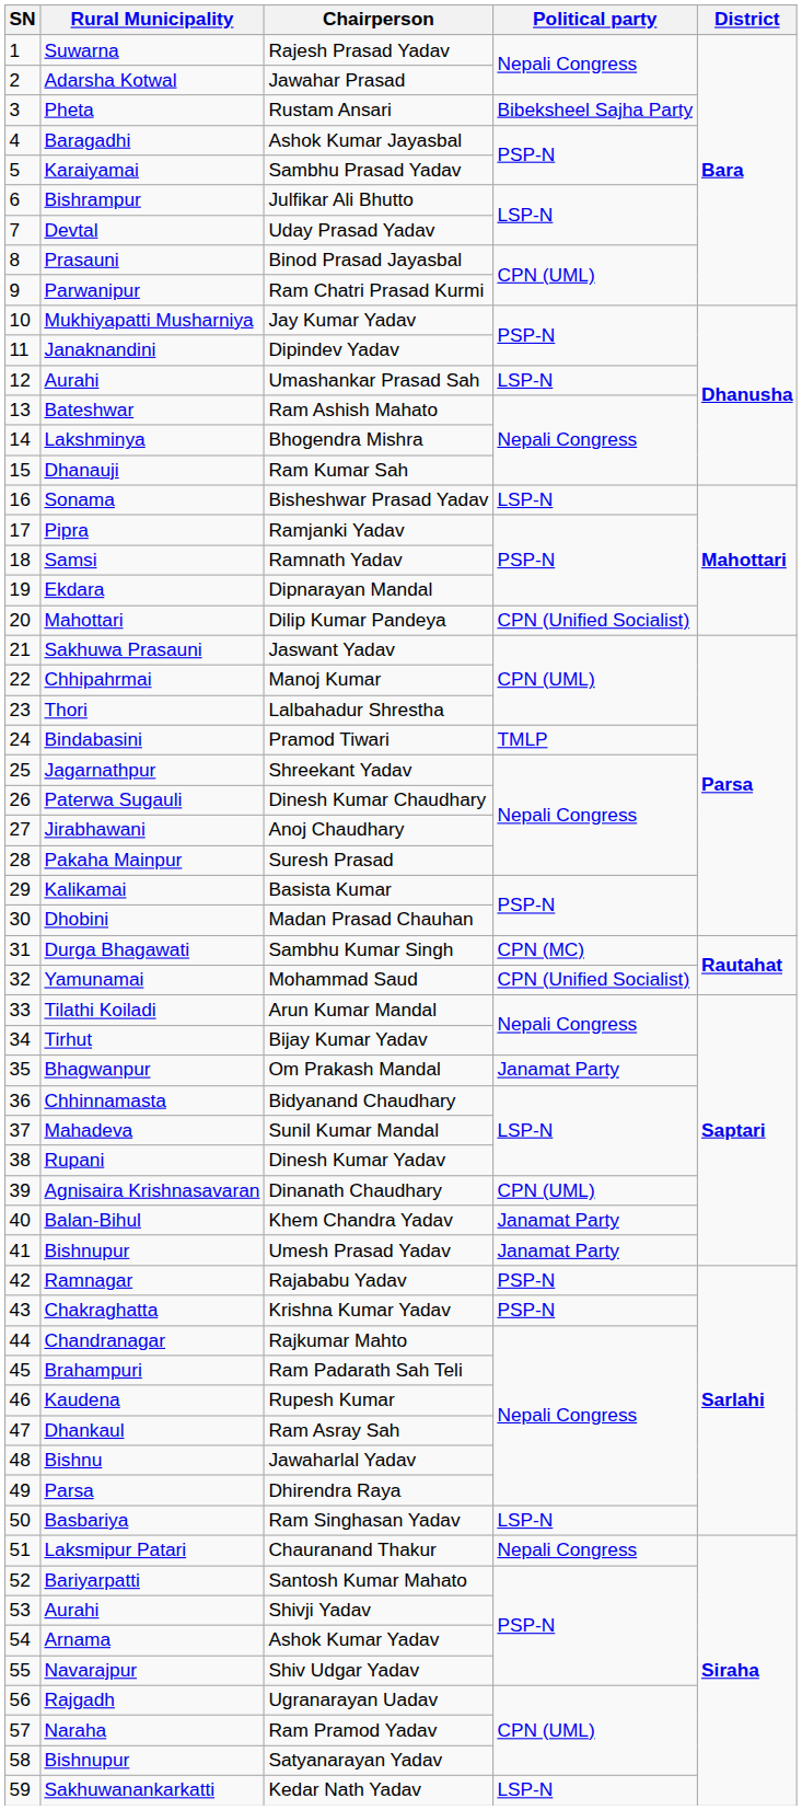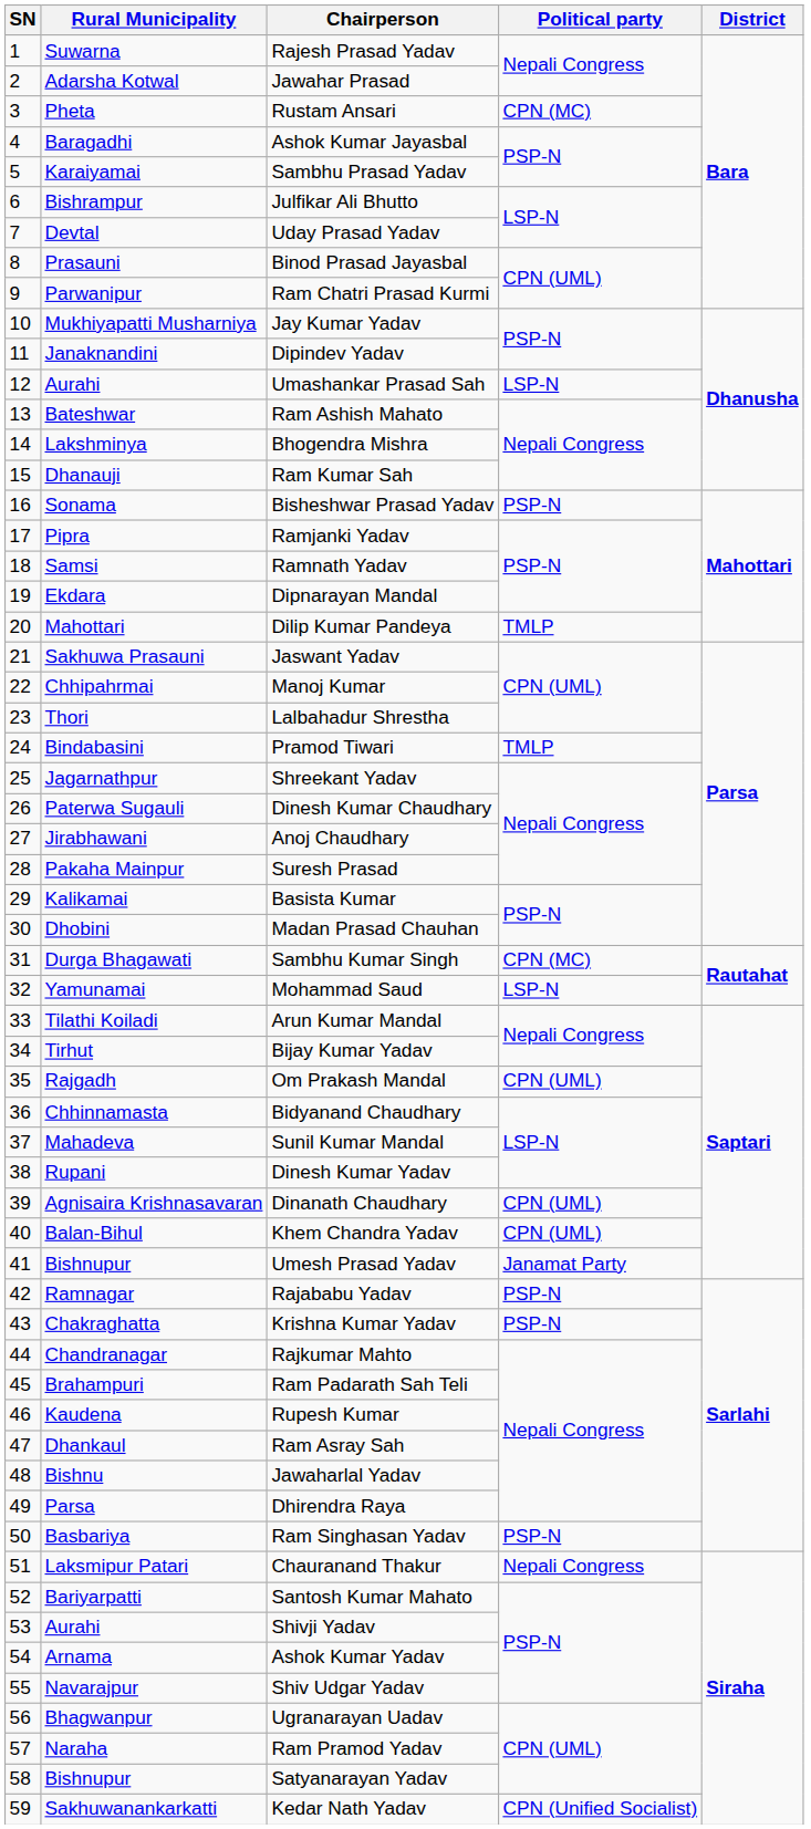 <table class="wikitable sortable">
 <tr>
 <th>SN</th>
 <th><a href='#'>Rural Municipality</a></th>
 <th>Chairperson</th>
 <th><a href='#'>Political party</a></th>
 <th><a href='#'>District</a></th>
 </tr>
 <tr>
 <td>1</td>
 <td><a href='#'>Suwarna</a></td>
 <td>Rajesh Prasad Yadav</td>
 <td rowspan="2"><a href='#'>Nepali Congress</a></td>
 <td rowspan="9"><a href='#'><strong>Bara</strong></a></td>
 </tr>
 <tr>
 <td>2</td>
 <td><a href='#'>Adarsha Kotwal</a></td>
 <td>Jawahar Prasad</td>
 </tr>
 <tr>
 <td>3</td>
 <td><a href='#'>Pheta</a></td>
 <td>Rustam Ansari</td>
-<td><a href='#'>Bibeksheel Sajha Party</a></td>
+<td><a href='#'>CPN (MC)</a></td>
 </tr>
 <tr>
 <td>4</td>
 <td><a href='#'>Baragadhi</a></td>
 <td>Ashok Kumar Jayasbal</td>
 <td rowspan="2"><a href='#'>PSP-N</a></td>
 </tr>
 <tr>
 <td>5</td>
 <td><a href='#'>Karaiyamai</a></td>
 <td>Sambhu Prasad Yadav</td>
 </tr>
 <tr>
 <td>6</td>
 <td><a href='#'>Bishrampur</a></td>
 <td>Julfikar Ali Bhutto</td>
 <td rowspan="2"><a href='#'>LSP-N</a></td>
 </tr>
 <tr>
 <td>7</td>
 <td><a href='#'>Devtal</a></td>
 <td>Uday Prasad Yadav</td>
 </tr>
 <tr>
 <td>8</td>
 <td><a href='#'>Prasauni</a></td>
 <td>Binod Prasad Jayasbal</td>
 <td rowspan="2"><a href='#'>CPN (UML)</a></td>
 </tr>
 <tr>
 <td>9</td>
 <td><a href='#'>Parwanipur</a></td>
 <td>Ram Chatri Prasad Kurmi</td>
 </tr>
 <tr>
 <td>10</td>
 <td><a href='#'>Mukhiyapatti Musharniya</a></td>
 <td>Jay Kumar Yadav</td>
 <td rowspan="2"><a href='#'>PSP-N</a></td>
 <td rowspan="6"><strong><a href='#'>Dhanusha</a></strong></td>
 </tr>
 <tr>
 <td>11</td>
 <td><a href='#'>Janaknandini</a></td>
 <td>Dipindev Yadav</td>
 </tr>
 <tr>
 <td>12</td>
 <td><a href='#'>Aurahi</a></td>
 <td>Umashankar Prasad Sah</td>
 <td><a href='#'>LSP-N</a></td>
 </tr>
 <tr>
 <td>13</td>
 <td><a href='#'>Bateshwar</a></td>
 <td>Ram Ashish Mahato</td>
 <td rowspan="3"><a href='#'>Nepali Congress</a></td>
 </tr>
 <tr>
 <td>14</td>
 <td><a href='#'>Lakshminya</a></td>
 <td>Bhogendra Mishra</td>
 </tr>
 <tr>
 <td>15</td>
 <td><a href='#'>Dhanauji</a></td>
 <td>Ram Kumar Sah</td>
 </tr>
 <tr>
 <td>16</td>
 <td><a href='#'>Sonama</a></td>
 <td>Bisheshwar Prasad Yadav</td>
-<td><a href='#'>LSP-N</a></td>
+<td><a href='#'>PSP-N</a></td>
 <td rowspan="5"><a href='#'><strong>Mahottari</strong></a></td>
 </tr>
 <tr>
 <td>17</td>
 <td><a href='#'>Pipra</a></td>
 <td>Ramjanki Yadav</td>
 <td rowspan="3"><a href='#'>PSP-N</a></td>
 </tr>
 <tr>
 <td>18</td>
 <td><a href='#'>Samsi</a></td>
 <td>Ramnath Yadav</td>
 </tr>
 <tr>
 <td>19</td>
 <td><a href='#'>Ekdara</a></td>
 <td>Dipnarayan Mandal</td>
 </tr>
 <tr>
 <td>20</td>
 <td><a href='#'>Mahottari</a></td>
 <td>Dilip Kumar Pandeya</td>
-<td><a href='#'>CPN (Unified Socialist)</a></td>
+<td><a href='#'>TMLP</a></td>
 </tr>
 <tr>
 <td>21</td>
 <td><a href='#'>Sakhuwa Prasauni</a></td>
 <td>Jaswant Yadav</td>
 <td rowspan="3"><a href='#'>CPN (UML)</a></td>
 <td rowspan="10"><a href='#'><strong>Parsa</strong></a></td>
 </tr>
 <tr>
 <td>22</td>
 <td><a href='#'>Chhipahrmai</a></td>
 <td>Manoj Kumar</td>
 </tr>
 <tr>
 <td>23</td>
 <td><a href='#'>Thori</a></td>
 <td>Lalbahadur Shrestha</td>
 </tr>
 <tr>
 <td>24</td>
 <td><a href='#'>Bindabasini</a></td>
 <td>Pramod Tiwari</td>
 <td><a href='#'>TMLP</a></td>
 </tr>
 <tr>
 <td>25</td>
 <td><a href='#'>Jagarnathpur</a></td>
 <td>Shreekant Yadav</td>
 <td rowspan="4"><a href='#'>Nepali Congress</a></td>
 </tr>
 <tr>
 <td>26</td>
 <td><a href='#'>Paterwa Sugauli</a></td>
 <td>Dinesh Kumar Chaudhary</td>
 </tr>
 <tr>
 <td>27</td>
 <td><a href='#'>Jirabhawani</a></td>
 <td>Anoj Chaudhary</td>
 </tr>
 <tr>
 <td>28</td>
 <td><a href='#'>Pakaha Mainpur</a></td>
 <td>Suresh Prasad</td>
 </tr>
 <tr>
 <td>29</td>
 <td><a href='#'>Kalikamai</a></td>
 <td>Basista Kumar</td>
 <td rowspan="2"><a href='#'>PSP-N</a></td>
 </tr>
 <tr>
 <td>30</td>
 <td><a href='#'>Dhobini</a></td>
 <td>Madan Prasad Chauhan</td>
 </tr>
 <tr>
 <td>31</td>
 <td><a href='#'>Durga Bhagawati</a></td>
 <td>Sambhu Kumar Singh</td>
 <td><a href='#'>CPN (MC)</a></td>
 <td rowspan="2"><a href='#'><strong>Rautahat</strong></a></td>
 </tr>
 <tr>
 <td>32</td>
 <td><a href='#'>Yamunamai</a></td>
 <td>Mohammad Saud</td>
-<td><a href='#'>CPN (Unified Socialist)</a></td>
+<td><a href='#'>LSP-N</a></td>
 </tr>
 <tr>
 <td>33</td>
 <td><a href='#'>Tilathi Koiladi</a></td>
 <td>Arun Kumar Mandal</td>
 <td rowspan="2"><a href='#'>Nepali Congress</a></td>
 <td rowspan="9"><a href='#'><strong>Saptari</strong></a></td>
 </tr>
 <tr>
 <td>34</td>
 <td><a href='#'>Tirhut</a></td>
 <td>Bijay Kumar Yadav</td>
 </tr>
 <tr>
 <td>35</td>
-<td><a href='#'>Bhagwanpur</a></td>
+<td><a href='#'>Rajgadh</a></td>
 <td>Om Prakash Mandal</td>
-<td><a href='#'>Janamat Party</a></td>
+<td><a href='#'>CPN (UML)</a></td>
 </tr>
 <tr>
 <td>36</td>
 <td><a href='#'>Chhinnamasta</a></td>
 <td>Bidyanand Chaudhary</td>
 <td rowspan="3"><a href='#'>LSP-N</a></td>
 </tr>
 <tr>
 <td>37</td>
 <td><a href='#'>Mahadeva</a></td>
 <td>Sunil Kumar Mandal</td>
 </tr>
 <tr>
 <td>38</td>
 <td><a href='#'>Rupani</a></td>
 <td>Dinesh Kumar Yadav</td>
 </tr>
 <tr>
 <td>39</td>
 <td><a href='#'>Agnisaira Krishnasavaran</a></td>
 <td>Dinanath Chaudhary</td>
 <td><a href='#'>CPN (UML)</a></td>
 </tr>
 <tr>
 <td>40</td>
 <td><a href='#'>Balan-Bihul</a></td>
 <td>Khem Chandra Yadav</td>
-<td><a href='#'>Janamat Party</a></td>
+<td><a href='#'>CPN (UML)</a></td>
 </tr>
 <tr>
 <td>41</td>
 <td><a href='#'>Bishnupur</a></td>
 <td>Umesh Prasad Yadav</td>
 <td><a href='#'>Janamat Party</a></td>
 </tr>
 <tr>
 <td>42</td>
 <td><a href='#'>Ramnagar</a></td>
 <td>Rajababu Yadav</td>
 <td><a href='#'>PSP-N</a></td>
 <td rowspan="9"><a href='#'><strong>Sarlahi</strong></a></td>
 </tr>
 <tr>
 <td>43</td>
 <td><a href='#'>Chakraghatta</a></td>
 <td>Krishna Kumar Yadav</td>
 <td><a href='#'>PSP-N</a></td>
 </tr>
 <tr>
 <td>44</td>
 <td><a href='#'>Chandranagar</a></td>
 <td>Rajkumar Mahto</td>
 <td rowspan="6"><a href='#'>Nepali Congress</a></td>
 </tr>
 <tr>
 <td>45</td>
 <td><a href='#'>Brahampuri</a></td>
 <td>Ram Padarath Sah Teli</td>
 </tr>
 <tr>
 <td>46</td>
 <td><a href='#'>Kaudena</a></td>
 <td>Rupesh Kumar</td>
 </tr>
 <tr>
 <td>47</td>
 <td><a href='#'>Dhankaul</a></td>
 <td>Ram Asray Sah</td>
 </tr>
 <tr>
 <td>48</td>
 <td><a href='#'>Bishnu</a></td>
 <td>Jawaharlal Yadav</td>
 </tr>
 <tr>
 <td>49</td>
 <td><a href='#'>Parsa</a></td>
 <td>Dhirendra Raya</td>
 </tr>
 <tr>
 <td>50</td>
 <td><a href='#'>Basbariya</a></td>
 <td>Ram Singhasan Yadav</td>
-<td><a href='#'>LSP-N</a></td>
+<td><a href='#'>PSP-N</a></td>
 </tr>
 <tr>
 <td>51</td>
 <td><a href='#'>Laksmipur Patari</a></td>
 <td>Chauranand Thakur</td>
 <td><a href='#'>Nepali Congress</a></td>
 <td rowspan="9"><a href='#'><strong>Siraha</strong></a></td>
 </tr>
 <tr>
 <td>52</td>
 <td><a href='#'>Bariyarpatti</a></td>
 <td>Santosh Kumar Mahato</td>
 <td rowspan="4"><a href='#'>PSP-N</a></td>
 </tr>
 <tr>
 <td>53</td>
 <td><a href='#'>Aurahi</a></td>
 <td>Shivji Yadav</td>
 </tr>
 <tr>
 <td>54</td>
 <td><a href='#'>Arnama</a></td>
 <td>Ashok Kumar Yadav</td>
 </tr>
 <tr>
 <td>55</td>
 <td><a href='#'>Navarajpur</a></td>
 <td>Shiv Udgar Yadav</td>
 </tr>
 <tr>
 <td>56</td>
-<td><a href='#'>Rajgadh</a></td>
+<td><a href='#'>Bhagwanpur</a></td>
 <td>Ugranarayan Uadav</td>
 <td rowspan="3"><a href='#'>CPN (UML)</a></td>
 </tr>
 <tr>
 <td>57</td>
 <td><a href='#'>Naraha</a></td>
 <td>Ram Pramod Yadav</td>
 </tr>
 <tr>
 <td>58</td>
 <td><a href='#'>Bishnupur</a></td>
 <td>Satyanarayan Yadav</td>
 </tr>
 <tr>
 <td>59</td>
 <td><a href='#'>Sakhuwanankarkatti</a></td>
 <td>Kedar Nath Yadav</td>
-<td><a href='#'>LSP-N</a></td>
+<td><a href='#'>CPN (Unified Socialist)</a></td>
 </tr>
 </table>
